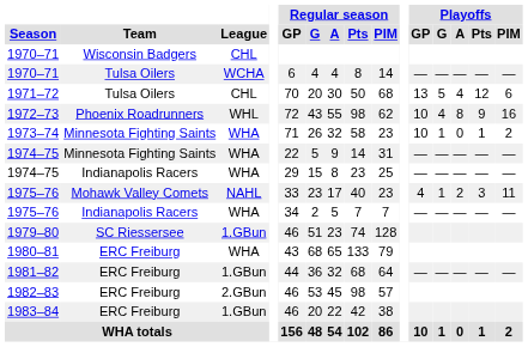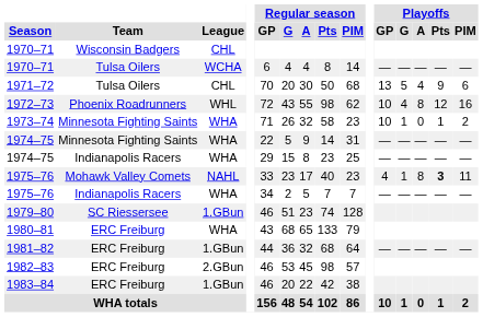 <table BORDER="0" CELLPADDING="3" CELLSPACING="0" ID="Table3">
 <tr ALIGN="center" bgcolor="#e0e0e0">
 <th ALIGN="center" colspan="3" bgcolor="#ffffff"> </th>
 <th ALIGN="center" rowspan="99" bgcolor="#ffffff"> </th>
 <th ALIGN="center" colspan="5"><a href='#'>Regular season</a></th>
 <th ALIGN="center" rowspan="99" bgcolor="#ffffff"> </th>
 <th ALIGN="center" colspan="5"><a href='#'>Playoffs</a></th>
 </tr>
 <tr ALIGN="center" bgcolor="#e0e0e0">
 <th ALIGN="center"><a href='#'>Season</a></th>
 <th ALIGN="center">Team</th>
 <th ALIGN="center">League</th>
 <th ALIGN="center">GP</th>
 <th ALIGN="center"><a href='#'>G</a></th>
 <th ALIGN="center"><a href='#'>A</a></th>
 <th ALIGN="center"><a href='#'>Pts</a></th>
 <th ALIGN="center"><a href='#'>PIM</a></th>
 <th ALIGN="center">GP</th>
 <th ALIGN="center">G</th>
 <th ALIGN="center">A</th>
 <th ALIGN="center">Pts</th>
 <th ALIGN="center">PIM</th>
 </tr>
 <tr ALIGN="center">
 <td><a href='#'>1970–71</a></td>
 <td><a href='#'>Wisconsin Badgers</a></td>
 <td><a href='#'>CHL</a></td>
 </tr>
 <tr ALIGN="center" bgcolor="#f0f0f0">
 <td><a href='#'>1970–71</a></td>
 <td><a href='#'>Tulsa Oilers</a></td>
 <td><a href='#'>WCHA</a></td>
 <td>6</td>
 <td>4</td>
 <td>4</td>
 <td>8</td>
 <td>14</td>
 <td>—</td>
 <td>—</td>
 <td>—</td>
 <td>—</td>
 <td>—</td>
 </tr>
 <tr ALIGN="center">
 <td><a href='#'>1971–72</a></td>
 <td>Tulsa Oilers</td>
 <td>CHL</td>
 <td>70</td>
 <td>20</td>
 <td>30</td>
 <td>50</td>
 <td>68</td>
 <td>13</td>
 <td>5</td>
 <td>4</td>
-<td>12</td>
+<td>9</td>
 <td>6</td>
 </tr>
 <tr ALIGN="center" bgcolor="#f0f0f0">
 <td><a href='#'>1972–73</a></td>
 <td><a href='#'>Phoenix Roadrunners</a></td>
 <td>WHL</td>
 <td>72</td>
 <td>43</td>
 <td>55</td>
 <td>98</td>
 <td>62</td>
 <td>10</td>
 <td>4</td>
 <td>8</td>
-<td>9</td>
+<td>12</td>
 <td>16</td>
 </tr>
 <tr ALIGN="center">
 <td><a href='#'>1973–74</a></td>
 <td><a href='#'>Minnesota Fighting Saints</a></td>
 <td><a href='#'>WHA</a></td>
 <td>71</td>
 <td>26</td>
 <td>32</td>
 <td>58</td>
 <td>23</td>
 <td>10</td>
 <td>1</td>
 <td>0</td>
 <td>1</td>
 <td>2</td>
 </tr>
 <tr ALIGN="center" bgcolor="#f0f0f0">
 <td><a href='#'>1974–75</a></td>
 <td>Minnesota Fighting Saints</td>
 <td>WHA</td>
 <td>22</td>
 <td>5</td>
 <td>9</td>
 <td>14</td>
 <td>31</td>
 <td>—</td>
 <td>—</td>
 <td>—</td>
 <td>—</td>
 <td>—</td>
 </tr>
 <tr ALIGN="center">
 <td>1974–75</td>
 <td>Indianapolis Racers</td>
 <td>WHA</td>
 <td>29</td>
 <td>15</td>
 <td>8</td>
 <td>23</td>
 <td>25</td>
 <td>—</td>
 <td>—</td>
 <td>—</td>
 <td>—</td>
 <td>—</td>
 </tr>
 <tr ALIGN="center" bgcolor="#f0f0f0">
 <td><a href='#'>1975–76</a></td>
 <td><a href='#'>Mohawk Valley Comets</a></td>
 <td><a href='#'>NAHL</a></td>
 <td>33</td>
 <td>23</td>
 <td>17</td>
 <td>40</td>
 <td>23</td>
 <td>4</td>
 <td>1</td>
-<td>2</td>
-<td>3</td>
+<td>8</td>
+<td><strong>3</strong></td>
 <td>11</td>
 </tr>
 <tr ALIGN="center">
 <td><a href='#'>1975–76</a></td>
 <td><a href='#'>Indianapolis Racers</a></td>
 <td>WHA</td>
 <td>34</td>
 <td>2</td>
 <td>5</td>
 <td>7</td>
 <td>7</td>
 <td>—</td>
 <td>—</td>
 <td>—</td>
 <td>—</td>
 <td>—</td>
 </tr>
 <tr ALIGN="center" bgcolor="#f0f0f0">
 <td><a href='#'>1979–80</a></td>
 <td><a href='#'>SC Riessersee</a></td>
 <td><a href='#'>1.GBun</a></td>
 <td>46</td>
 <td>51</td>
 <td>23</td>
 <td>74</td>
 <td>128</td>
 <td></td>
 <td></td>
 <td></td>
 <td></td>
 <td></td>
 </tr>
 <tr ALIGN="center">
 <td><a href='#'>1980–81</a></td>
 <td><a href='#'>ERC Freiburg</a></td>
 <td>WHA</td>
 <td>43</td>
 <td>68</td>
 <td>65</td>
 <td>133</td>
 <td>79</td>
 <td></td>
 <td></td>
 <td></td>
 <td></td>
 <td></td>
 </tr>
 <tr ALIGN="center" bgcolor="#f0f0f0">
 <td><a href='#'>1981–82</a></td>
 <td>ERC Freiburg</td>
 <td>1.GBun</td>
 <td>44</td>
 <td>36</td>
 <td>32</td>
 <td>68</td>
 <td>64</td>
 <td>—</td>
 <td>—</td>
 <td>—</td>
 <td>—</td>
 <td>—</td>
 </tr>
 <tr ALIGN="center">
 <td><a href='#'>1982–83</a></td>
 <td>ERC Freiburg</td>
 <td>2.GBun</td>
 <td>46</td>
 <td>53</td>
 <td>45</td>
 <td>98</td>
 <td>57</td>
 <td></td>
 <td></td>
 <td></td>
 <td></td>
 <td></td>
 </tr>
 <tr ALIGN="center" bgcolor="#f0f0f0">
 <td><a href='#'>1983–84</a></td>
 <td>ERC Freiburg</td>
 <td>1.GBun</td>
 <td>46</td>
 <td>20</td>
 <td>22</td>
 <td>42</td>
 <td>38</td>
 <td></td>
 <td></td>
 <td></td>
 <td></td>
 <td></td>
 </tr>
 <tr ALIGN="center" bgcolor="#e0e0e0">
 <th colspan="3">WHA totals</th>
 <th>156</th>
 <th>48</th>
 <th>54</th>
 <th>102</th>
 <th>86</th>
 <th>10</th>
 <th>1</th>
 <th>0</th>
 <th>1</th>
 <th>2</th>
 </tr>
 </table>
